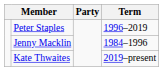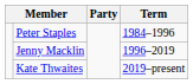 <table class="wikitable">
 <tr>
 <th colspan=2>Member</th>
 <th>Party</th>
 <th>Term</th>
 </tr>
 <tr>
 <td rowspan=3 > </td>
 <td><a href='#'>Peter Staples</a></td>
 <td rowspan=3></td>
-<td><a href='#'>1996</a>–2019</td>
+<td><a href='#'>1984</a>–1996</td>
 </tr>
 <tr>
 <td><a href='#'>Jenny Macklin</a></td>
-<td><a href='#'>1984</a>–1996</td>
+<td><a href='#'>1996</a>–2019</td>
 </tr>
 <tr>
 <td><a href='#'>Kate Thwaites</a></td>
 <td><a href='#'>2019</a>–present</td>
 </tr>
 </table>
